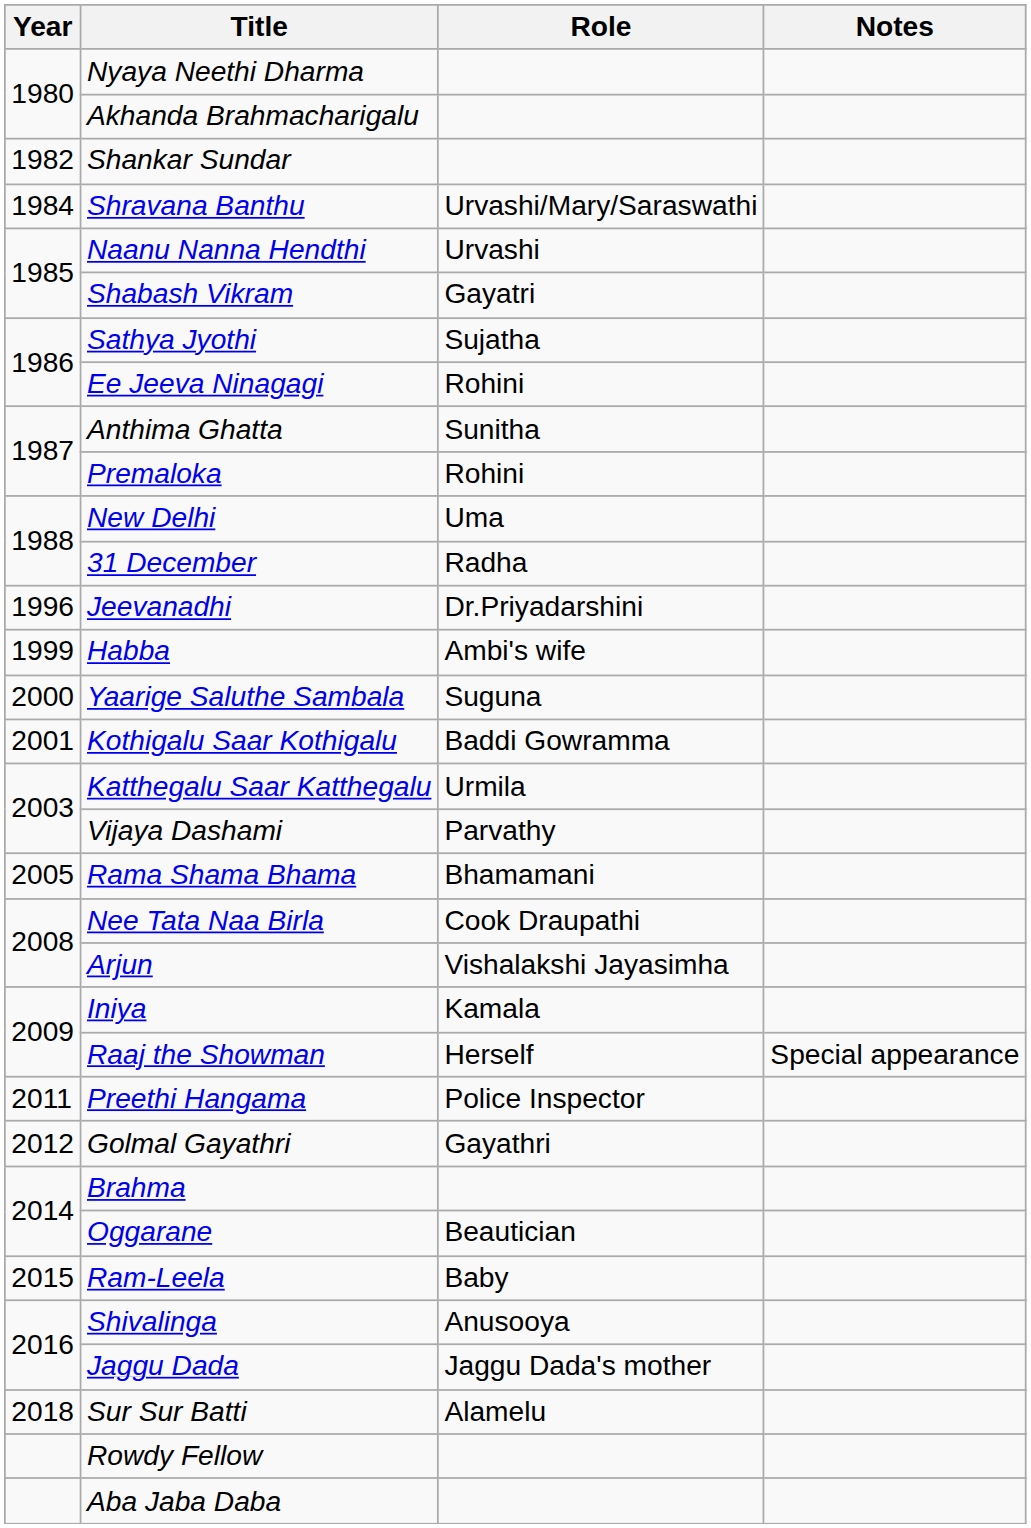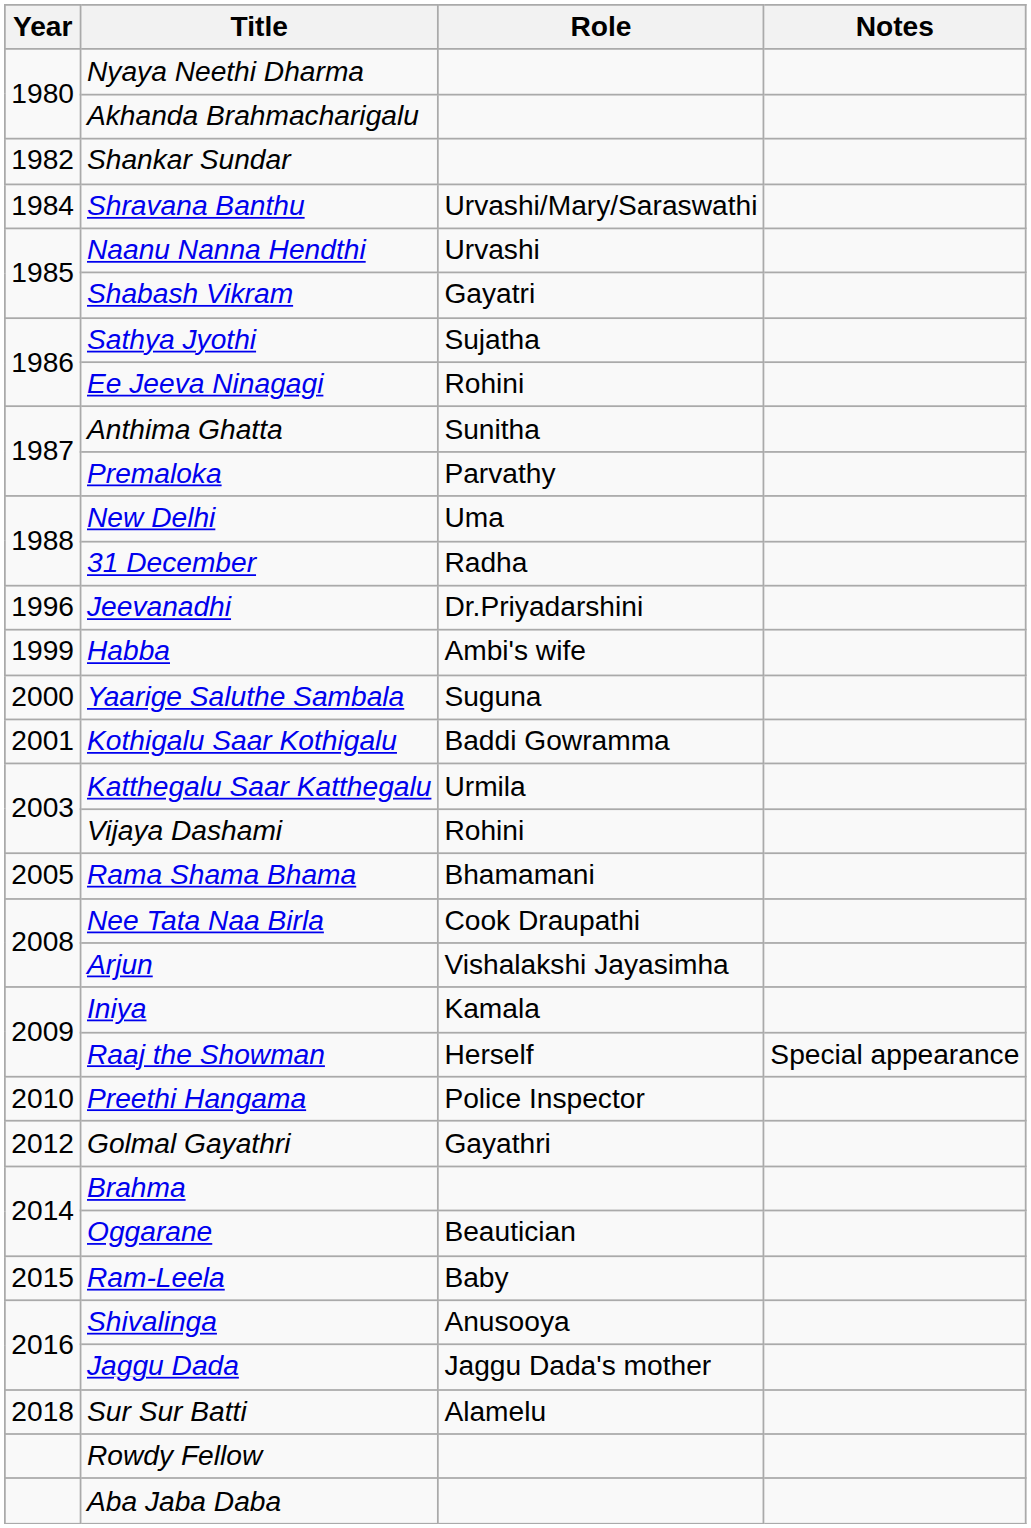 <table class="wikitable sortable">
 <tr>
 <th scope="col">Year</th>
 <th scope="col">Title</th>
 <th scope="col">Role</th>
 <th scope="col" class="unsortable">Notes</th>
 </tr>
 <tr>
 <td rowspan=2>1980</td>
 <td><em>Nyaya Neethi Dharma</em></td>
 <td></td>
 <td></td>
 </tr>
 <tr>
 <td><em>Akhanda Brahmacharigalu</em></td>
 <td></td>
 <td></td>
 </tr>
 <tr>
 <td>1982</td>
 <td><em>Shankar Sundar</em></td>
 <td></td>
 <td></td>
 </tr>
 <tr>
 <td>1984</td>
 <td><em><a href='#'>Shravana Banthu</a></em></td>
 <td>Urvashi/Mary/Saraswathi</td>
 <td></td>
 </tr>
 <tr>
 <td rowspan=2>1985</td>
 <td><em><a href='#'>Naanu Nanna Hendthi</a></em></td>
 <td>Urvashi</td>
 <td></td>
 </tr>
 <tr>
 <td><em><a href='#'>Shabash Vikram</a></em></td>
 <td>Gayatri</td>
 <td></td>
 </tr>
 <tr>
 <td rowspan=2>1986</td>
 <td><em><a href='#'>Sathya Jyothi</a></em></td>
 <td>Sujatha</td>
 <td></td>
 </tr>
 <tr>
 <td><em><a href='#'>Ee Jeeva Ninagagi</a></em></td>
 <td>Rohini</td>
 <td></td>
 </tr>
 <tr>
 <td rowspan=2>1987</td>
 <td><em>Anthima Ghatta</em></td>
 <td>Sunitha</td>
 <td></td>
 </tr>
 <tr>
 <td><em><a href='#'>Premaloka</a></em></td>
-<td>Rohini</td>
+<td>Parvathy</td>
 <td></td>
 </tr>
 <tr>
 <td rowspan=2>1988</td>
 <td><em><a href='#'>New Delhi</a></em></td>
 <td>Uma</td>
 <td></td>
 </tr>
 <tr>
 <td><em><a href='#'>31 December</a></em></td>
 <td>Radha</td>
 <td></td>
 </tr>
 <tr>
 <td>1996</td>
 <td><em><a href='#'>Jeevanadhi</a></em></td>
 <td>Dr.Priyadarshini</td>
 <td></td>
 </tr>
 <tr>
 <td>1999</td>
 <td><em><a href='#'>Habba</a></em></td>
 <td>Ambi's wife</td>
 <td></td>
 </tr>
 <tr>
 <td>2000</td>
 <td><em><a href='#'>Yaarige Saluthe Sambala</a></em></td>
 <td>Suguna</td>
 <td></td>
 </tr>
 <tr>
 <td>2001</td>
 <td><em><a href='#'>Kothigalu Saar Kothigalu</a></em></td>
 <td>Baddi Gowramma</td>
 <td></td>
 </tr>
 <tr>
 <td rowspan=2>2003</td>
 <td><em><a href='#'>Katthegalu Saar Katthegalu</a></em></td>
 <td>Urmila</td>
 <td></td>
 </tr>
 <tr>
 <td><em>Vijaya Dashami</em></td>
-<td>Parvathy</td>
+<td>Rohini</td>
 <td></td>
 </tr>
 <tr>
 <td>2005</td>
 <td><em><a href='#'>Rama Shama Bhama</a></em></td>
 <td>Bhamamani</td>
 <td></td>
 </tr>
 <tr>
 <td rowspan=2>2008</td>
 <td><em><a href='#'>Nee Tata Naa Birla</a></em></td>
 <td>Cook Draupathi</td>
 <td></td>
 </tr>
 <tr>
 <td><em><a href='#'>Arjun</a></em></td>
 <td>Vishalakshi Jayasimha</td>
 <td></td>
 </tr>
 <tr>
 <td rowspan=2>2009</td>
 <td><em><a href='#'>Iniya</a></em></td>
 <td>Kamala</td>
 <td></td>
 </tr>
 <tr>
 <td><em><a href='#'>Raaj the Showman</a></em></td>
 <td>Herself</td>
 <td>Special appearance</td>
 </tr>
 <tr>
-<td>2011</td>
+<td>2010</td>
 <td><em><a href='#'>Preethi Hangama</a></em></td>
 <td>Police Inspector</td>
 <td></td>
 </tr>
 <tr>
 <td>2012</td>
 <td><em>Golmal Gayathri</em></td>
 <td>Gayathri</td>
 <td></td>
 </tr>
 <tr>
 <td rowspan=2>2014</td>
 <td><em><a href='#'>Brahma</a></em></td>
 <td></td>
 <td></td>
 </tr>
 <tr>
 <td><em><a href='#'>Oggarane</a></em></td>
 <td>Beautician</td>
 <td></td>
 </tr>
 <tr>
 <td>2015</td>
 <td><em><a href='#'>Ram-Leela</a></em></td>
 <td>Baby</td>
 <td></td>
 </tr>
 <tr>
 <td rowspan=2>2016</td>
 <td><em><a href='#'>Shivalinga</a></em></td>
 <td>Anusooya</td>
 <td></td>
 </tr>
 <tr>
 <td><em><a href='#'>Jaggu Dada</a></em></td>
 <td>Jaggu Dada's mother</td>
 <td></td>
 </tr>
 <tr>
 <td>2018</td>
 <td><em>Sur Sur Batti</em></td>
 <td>Alamelu</td>
 <td></td>
 </tr>
 <tr>
 <td></td>
 <td><em>Rowdy Fellow</em></td>
 <td></td>
 <td></td>
 </tr>
 <tr>
 <td></td>
 <td><em>Aba Jaba Daba</em></td>
 <td></td>
 <td></td>
 </tr>
 </table>
